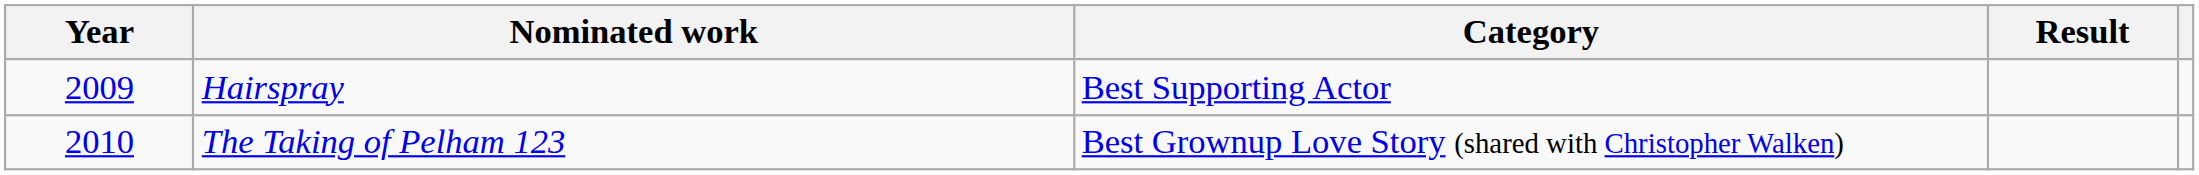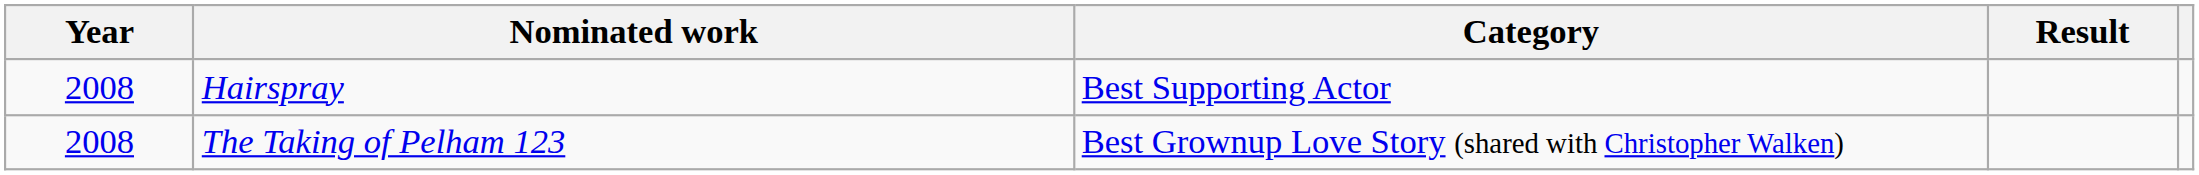 <table class=wikitable>
 <tr>
 <th scope="col" style="width:5em;">Year</th>
 <th scope="col" style="width:25em;">Nominated work</th>
 <th scope="col" style="width:26em;">Category</th>
 <th scope="col" style="width:5em;">Result</th>
 <th></th>
 </tr>
 <tr>
-<td align="center"><a href='#'>2009</a></td>
+<td align="center"><a href='#'>2008</a></td>
 <td><em><a href='#'>Hairspray</a></em></td>
 <td><a href='#'>Best Supporting Actor</a></td>
 <td></td>
 <td align="center"></td>
 </tr>
 <tr>
-<td align="center"><a href='#'>2010</a></td>
+<td align="center"><a href='#'>2008</a></td>
 <td><em><a href='#'>The Taking of Pelham 123</a></em></td>
 <td><a href='#'>Best Grownup Love Story</a> <small>(shared with <a href='#'>Christopher Walken</a>)</small></td>
 <td></td>
 <td align="center"></td>
 </tr>
 </table>
